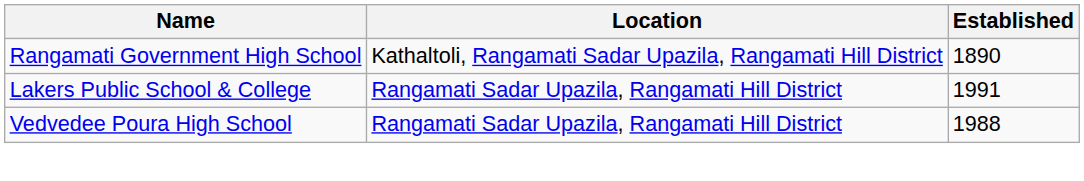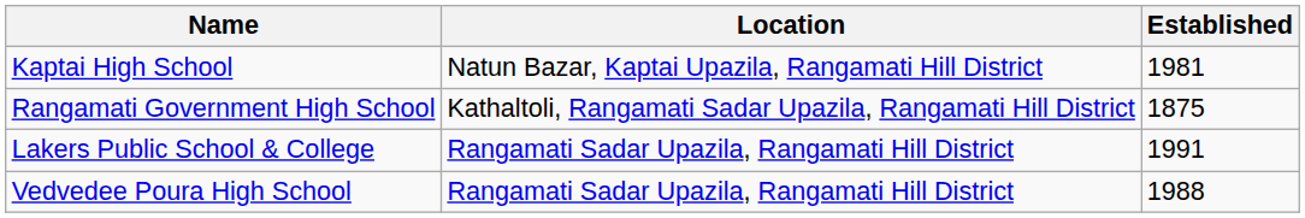 <table class="wikitable sortable">
 <tr>
 <th>Name</th>
 <th>Location</th>
 <th>Established</th>
 </tr>
 <tr>
+<td><a href='#'>Kaptai High School</a></td>
+<td>Natun Bazar, <a href='#'>Kaptai Upazila</a>, <a href='#'>Rangamati Hill District</a></td>
+<td>1981</td>
+</tr>
+<tr>
 <td><a href='#'>Rangamati Government High School</a></td>
 <td>Kathaltoli, <a href='#'>Rangamati Sadar Upazila</a>, <a href='#'>Rangamati Hill District</a></td>
-<td>1890</td>
+<td>1875</td>
 </tr>
 <tr>
 <td><a href='#'>Lakers Public School & College</a></td>
 <td><a href='#'>Rangamati Sadar Upazila</a>, <a href='#'>Rangamati Hill District</a></td>
 <td>1991</td>
 </tr>
 <tr>
 <td><a href='#'>Vedvedee Poura High School</a></td>
 <td><a href='#'>Rangamati Sadar Upazila</a>, <a href='#'>Rangamati Hill District</a></td>
 <td>1988</td>
 </tr>
 </table>
